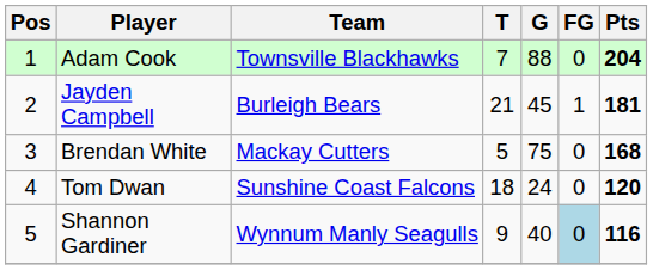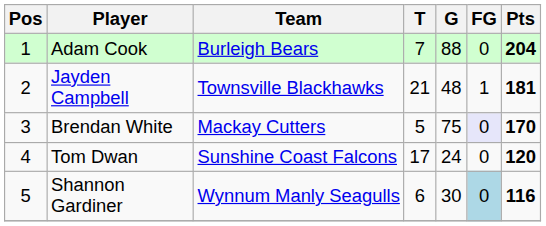 <table class="wikitable" style="text-align: center;">
 <tr>
 <th>Pos</th>
 <th width=120>Player</th>
 <th>Team</th>
 <th width=20>T</th>
 <th width=20>G</th>
 <th width=20>FG</th>
 <th width=20>Pts</th>
 </tr>
 <tr bgcolor="#d0ffd0">
 <td rowspan = 1>1</td>
 <td align="left">Adam Cook</td>
-<td align="left"> <a href='#'>Townsville Blackhawks</a></td>
+<td align="left"> <a href='#'>Burleigh Bears</a></td>
 <td>7</td>
 <td>88</td>
 <td>0</td>
 <td><strong>204</strong></td>
 </tr>
 <tr>
 <td rowspan = 1>2</td>
 <td align="left"><a href='#'>Jayden Campbell</a></td>
-<td align="left"> <a href='#'>Burleigh Bears</a></td>
+<td align="left"> <a href='#'>Townsville Blackhawks</a></td>
 <td>21</td>
-<td>45</td>
+<td>48</td>
 <td>1</td>
 <td><strong>181</strong></td>
 </tr>
 <tr>
 <td rowspan = 1>3</td>
 <td align="left">Brendan White</td>
 <td align="left"> <a href='#'>Mackay Cutters</a></td>
 <td>5</td>
 <td>75</td>
-<td>0</td>
-<td><strong>168</strong></td>
+<td style="background: lavender;">0</td>
+<td><strong>170</strong></td>
 </tr>
 <tr>
 <td rowspan = 1>4</td>
 <td align="left">Tom Dwan</td>
 <td align="left"> <a href='#'>Sunshine Coast Falcons</a></td>
-<td>18</td>
+<td>17</td>
 <td>24</td>
 <td>0</td>
 <td><strong>120</strong></td>
 </tr>
 <tr>
 <td rowspan = 1>5</td>
 <td align="left">Shannon Gardiner</td>
 <td align="left"> <a href='#'>Wynnum Manly Seagulls</a></td>
-<td>9</td>
-<td>40</td>
+<td>6</td>
+<td>30</td>
 <td style="background: lightblue;">0</td>
 <td><strong>116</strong></td>
 </tr>
 <tr>
 </tr>
 </table>
